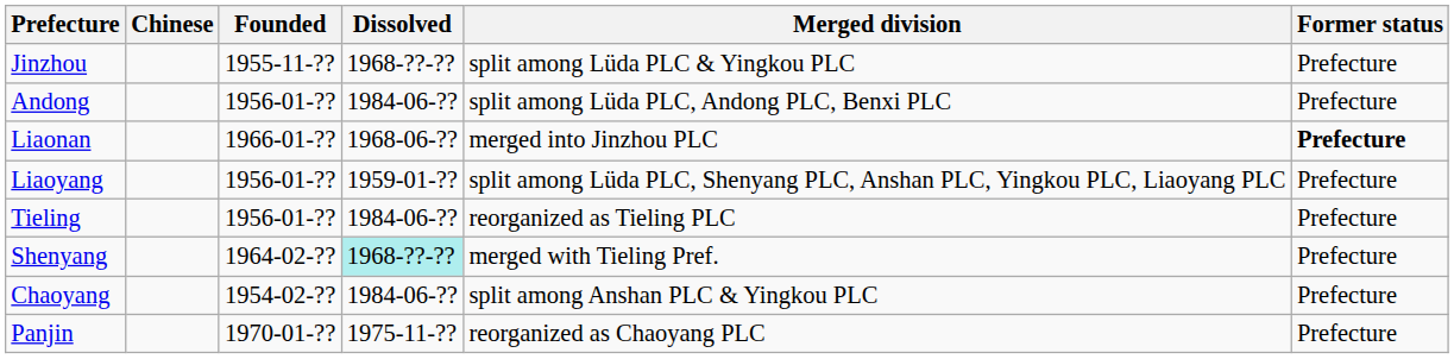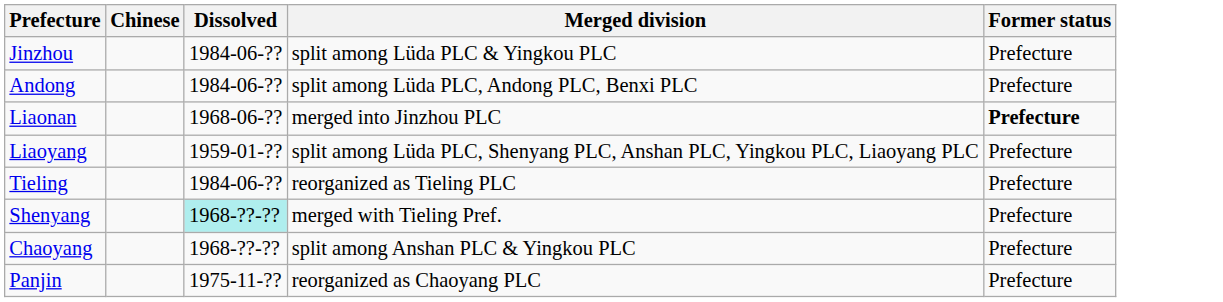 <table class="wikitable sortable">
 <tr>
 <th>Prefecture</th>
 <th>Chinese</th>
-<th>Founded</th>
 <th>Dissolved</th>
 <th>Merged division</th>
 <th>Former status</th>
 </tr>
 <tr>
 <td><a href='#'>Jinzhou</a></td>
 <td><span></span></td>
-<td>1955-11-??</td>
-<td>1968-??-??</td>
+<td>1984-06-??</td>
 <td>split among Lüda PLC & Yingkou PLC</td>
 <td>Prefecture</td>
 </tr>
 <tr>
 <td><a href='#'>Andong</a></td>
 <td><span></span></td>
-<td>1956-01-??</td>
 <td>1984-06-??</td>
 <td>split among Lüda PLC, Andong PLC, Benxi PLC</td>
 <td>Prefecture</td>
 </tr>
 <tr>
 <td><a href='#'>Liaonan</a></td>
 <td><span></span></td>
-<td>1966-01-??</td>
 <td>1968-06-??</td>
 <td>merged into Jinzhou PLC</td>
 <td><strong>Prefecture</strong></td>
 </tr>
 <tr>
 <td><a href='#'>Liaoyang</a></td>
 <td><span></span></td>
-<td>1956-01-??</td>
 <td>1959-01-??</td>
 <td>split among Lüda PLC, Shenyang PLC, Anshan PLC, Yingkou PLC, Liaoyang PLC</td>
 <td>Prefecture</td>
 </tr>
 <tr>
 <td><a href='#'>Tieling</a></td>
 <td><span></span></td>
-<td>1956-01-??</td>
 <td>1984-06-??</td>
 <td>reorganized as Tieling PLC</td>
 <td>Prefecture</td>
 </tr>
 <tr>
 <td><a href='#'>Shenyang</a></td>
 <td><span></span></td>
-<td>1964-02-??</td>
 <td style="background: paleturquoise;">1968-??-??</td>
 <td>merged with Tieling Pref.</td>
 <td>Prefecture</td>
 </tr>
 <tr>
 <td><a href='#'>Chaoyang</a></td>
 <td><span></span></td>
-<td>1954-02-??</td>
-<td>1984-06-??</td>
+<td>1968-??-??</td>
 <td>split among Anshan PLC & Yingkou PLC</td>
 <td>Prefecture</td>
 </tr>
 <tr>
 <td><a href='#'>Panjin</a></td>
 <td><span></span></td>
-<td>1970-01-??</td>
 <td>1975-11-??</td>
 <td>reorganized as Chaoyang PLC</td>
 <td>Prefecture</td>
 </tr>
 </table>
